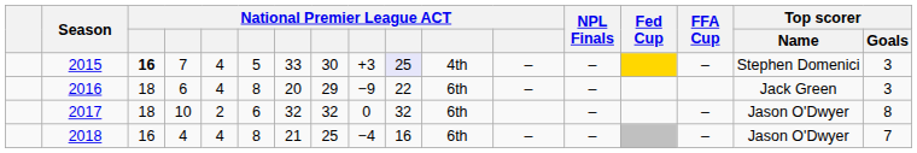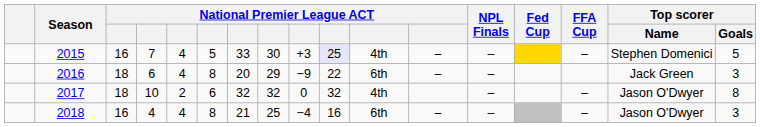 <table class="wikitable" style="text-align:center;font-size:95%;">
 <tr>
 <th rowspan="2" style="width:30px"></th>
 <th rowspan="2" style="width:80px">Season</th>
 <th colspan="10"><a href='#'>National Premier League ACT</a></th>
 <th rowspan="2" width="50px"><a href='#'>NPL<br>Finals</a></th>
 <th rowspan="2" width="50px"><a href='#'>Fed<br>Cup</a></th>
 <th rowspan="2" width="50px"><a href='#'>FFA<br>Cup</a></th>
 <th colspan="2">Top scorer</th>
 </tr>
 <tr>
 <th width=30></th>
 <th width=30></th>
 <th width=30></th>
 <th width=30></th>
 <th width=30></th>
 <th width=30></th>
 <th width=30></th>
 <th width=30></th>
 <th width=65></th>
 <th width=65></th>
 <th>Name</th>
 <th>Goals</th>
 </tr>
 <tr>
 <td></td>
 <td><a href='#'>2015</a></td>
-<td><strong>16</strong></td>
+<td>16</td>
 <td>7</td>
 <td>4</td>
 <td>5</td>
 <td>33</td>
 <td>30</td>
 <td>+3</td>
 <td style="background: lavender;">25</td>
 <td>4th</td>
 <td>–</td>
 <td>–</td>
 <td bgcolor="gold"></td>
 <td>–</td>
 <td>Stephen Domenici</td>
-<td>3</td>
+<td>5</td>
 </tr>
 <tr>
 <td></td>
 <td><a href='#'>2016</a></td>
 <td>18</td>
 <td>6</td>
 <td>4</td>
 <td>8</td>
 <td>20</td>
 <td>29</td>
 <td>−9</td>
 <td>22</td>
 <td>6th</td>
 <td>–</td>
 <td>–</td>
 <td></td>
 <td></td>
 <td>Jack Green</td>
 <td>3</td>
 </tr>
 <tr>
 <td></td>
 <td><a href='#'>2017</a></td>
 <td>18</td>
 <td>10</td>
 <td>2</td>
 <td>6</td>
 <td>32</td>
 <td>32</td>
 <td>0</td>
 <td>32</td>
-<td>6th</td>
+<td>4th</td>
 <td></td>
 <td>–</td>
 <td></td>
 <td>–</td>
 <td>Jason O'Dwyer</td>
 <td>8</td>
 </tr>
 <tr>
 <td></td>
 <td><a href='#'>2018</a></td>
 <td>16</td>
 <td>4</td>
 <td>4</td>
 <td>8</td>
 <td>21</td>
 <td>25</td>
 <td>−4</td>
 <td>16</td>
 <td>6th</td>
 <td>–</td>
 <td>–</td>
 <td bgcolor="silver"></td>
 <td>–</td>
 <td>Jason O'Dwyer</td>
-<td>7</td>
+<td>3</td>
 </tr>
 </table>
